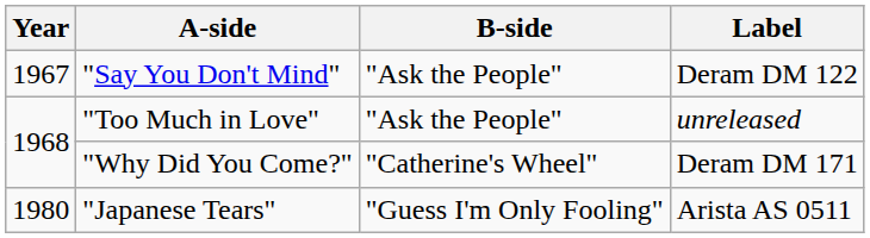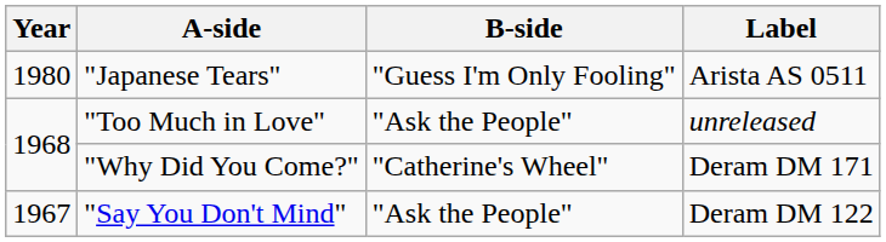 <table class="wikitable">
 <tr>
 <th>Year</th>
 <th>A-side</th>
 <th>B-side</th>
 <th>Label</th>
 </tr>
 <tr>
-<td>1967</td>
-<td>"<a href='#'>Say You Don't Mind</a>"</td>
-<td>"Ask the People"</td>
-<td>Deram DM 122</td>
+<td>1980</td>
+<td>"Japanese Tears"</td>
+<td>"Guess I'm Only Fooling"</td>
+<td>Arista AS 0511</td>
 </tr>
 <tr>
 <td rowspan="2">1968</td>
 <td>"Too Much in Love"</td>
 <td>"Ask the People"</td>
 <td><em>unreleased</em></td>
 </tr>
 <tr>
 <td>"Why Did You Come?"</td>
 <td>"Catherine's Wheel"</td>
 <td>Deram DM 171</td>
 </tr>
 <tr>
-<td>1980</td>
-<td>"Japanese Tears"</td>
-<td>"Guess I'm Only Fooling"</td>
-<td>Arista AS 0511</td>
+<td>1967</td>
+<td>"<a href='#'>Say You Don't Mind</a>"</td>
+<td>"Ask the People"</td>
+<td>Deram DM 122</td>
 </tr>
 </table>
